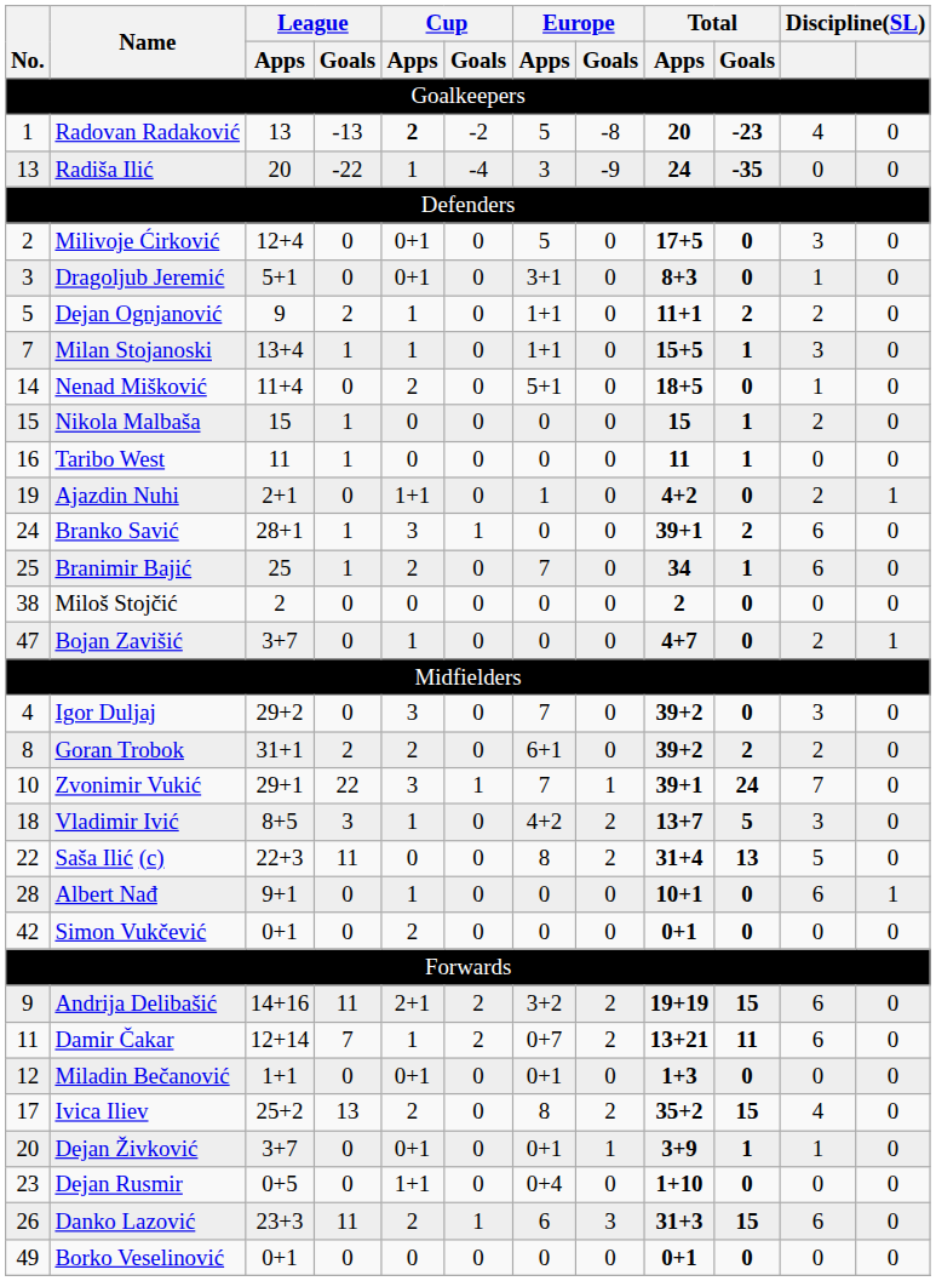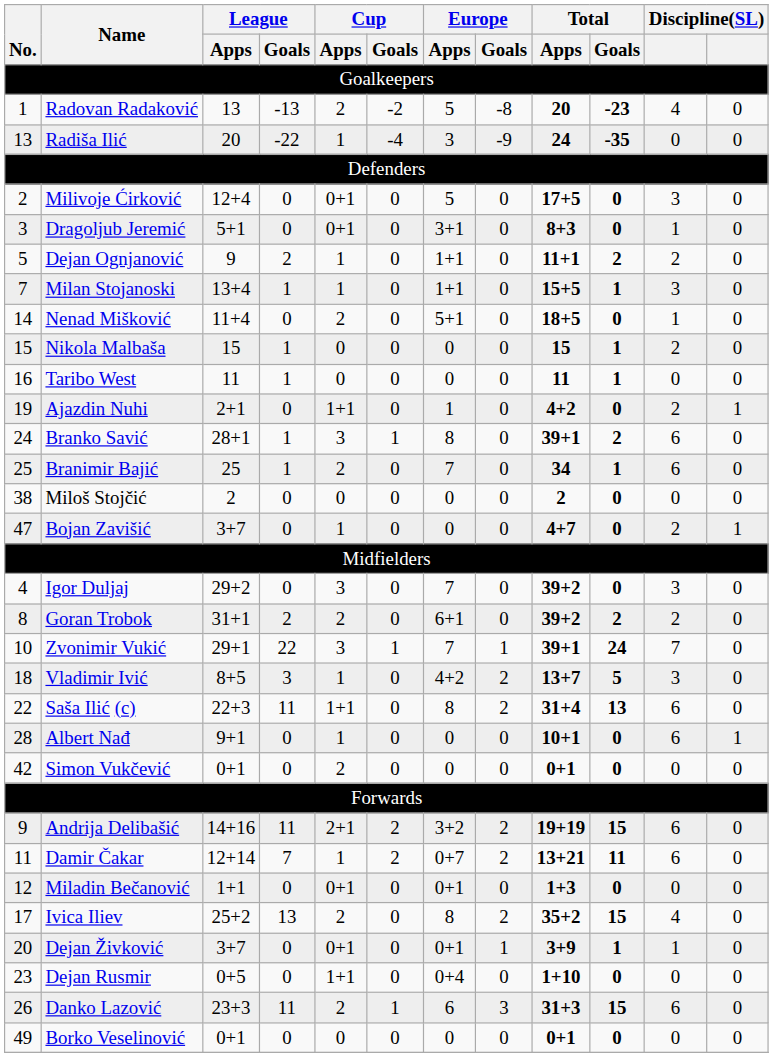 <table class="wikitable" style="text-align:center">
 <tr>
 <th rowspan="2" valign="bottom">No.</th>
 <th rowspan="2">Name</th>
 <th colspan="2" width="85"><a href='#'>League</a></th>
 <th colspan="2" width="85"><a href='#'>Cup</a></th>
 <th colspan="2" width="85"><a href='#'>Europe</a></th>
 <th colspan="2" width="85">Total</th>
 <th colspan="2" width="85">Discipline(<a href='#'>SL</a>)</th>
 </tr>
 <tr>
 <th>Apps</th>
 <th>Goals</th>
 <th>Apps</th>
 <th>Goals</th>
 <th>Apps</th>
 <th>Goals</th>
 <th>Apps</th>
 <th>Goals</th>
 <th></th>
 <th></th>
 </tr>
 <tr>
 <td style="background: black;color:white" align=center colspan="15">Goalkeepers</td>
 </tr>
 <tr>
 <td>1</td>
 <td align="left"> <a href='#'>Radovan Radaković</a></td>
 <td>13</td>
 <td>-13</td>
-<td><strong>2</strong></td>
+<td>2</td>
 <td>-2</td>
 <td>5</td>
 <td>-8</td>
 <td><strong>20</strong></td>
 <td><strong>-23</strong></td>
 <td>4</td>
 <td>0</td>
 </tr>
 <tr bgcolor=#EEEEEE>
 <td>13</td>
 <td align="left"> <a href='#'>Radiša Ilić</a></td>
 <td>20</td>
 <td>-22</td>
 <td>1</td>
 <td>-4</td>
 <td>3</td>
 <td>-9</td>
 <td><strong>24</strong></td>
 <td><strong>-35</strong></td>
 <td>0</td>
 <td>0</td>
 </tr>
 <tr>
 <td align=center colspan="15" style="background: black;color:white">Defenders</td>
 </tr>
 <tr>
 <td>2</td>
 <td align="left"> <a href='#'>Milivoje Ćirković</a></td>
 <td>12+4</td>
 <td>0</td>
 <td>0+1</td>
 <td>0</td>
 <td>5</td>
 <td>0</td>
 <td><strong>17+5</strong></td>
 <td><strong>0</strong></td>
 <td>3</td>
 <td>0</td>
 </tr>
 <tr bgcolor=#EEEEEE>
 <td>3</td>
 <td align="left"> <a href='#'>Dragoljub Jeremić</a></td>
 <td>5+1</td>
 <td>0</td>
 <td>0+1</td>
 <td>0</td>
 <td>3+1</td>
 <td>0</td>
 <td><strong>8+3</strong></td>
 <td><strong>0</strong></td>
 <td>1</td>
 <td>0</td>
 </tr>
 <tr>
 <td>5</td>
 <td align="left"> <a href='#'>Dejan Ognjanović</a></td>
 <td>9</td>
 <td>2</td>
 <td>1</td>
 <td>0</td>
 <td>1+1</td>
 <td>0</td>
 <td><strong>11+1</strong></td>
 <td><strong>2</strong></td>
 <td>2</td>
 <td>0</td>
 </tr>
 <tr bgcolor=#EEEEEE>
 <td>7</td>
 <td align="left"> <a href='#'>Milan Stojanoski</a></td>
 <td>13+4</td>
 <td>1</td>
 <td>1</td>
 <td>0</td>
 <td>1+1</td>
 <td>0</td>
 <td><strong>15+5</strong></td>
 <td><strong>1</strong></td>
 <td>3</td>
 <td>0</td>
 </tr>
 <tr>
 <td>14</td>
 <td align="left"> <a href='#'>Nenad Mišković</a></td>
 <td>11+4</td>
 <td>0</td>
 <td>2</td>
 <td>0</td>
 <td>5+1</td>
 <td>0</td>
 <td><strong>18+5</strong></td>
 <td><strong>0</strong></td>
 <td>1</td>
 <td>0</td>
 </tr>
 <tr bgcolor=#EEEEEE>
 <td>15</td>
 <td align="left"> <a href='#'>Nikola Malbaša</a></td>
 <td>15</td>
 <td>1</td>
 <td>0</td>
 <td>0</td>
 <td>0</td>
 <td>0</td>
 <td><strong>15</strong></td>
 <td><strong>1</strong></td>
 <td>2</td>
 <td>0</td>
 </tr>
 <tr>
 <td>16</td>
 <td align="left"> <a href='#'>Taribo West</a></td>
 <td>11</td>
 <td>1</td>
 <td>0</td>
 <td>0</td>
 <td>0</td>
 <td>0</td>
 <td><strong>11</strong></td>
 <td><strong>1</strong></td>
 <td>0</td>
 <td>0</td>
 </tr>
 <tr bgcolor=#EEEEEE>
 <td>19</td>
 <td align="left"> <a href='#'>Ajazdin Nuhi</a></td>
 <td>2+1</td>
 <td>0</td>
 <td>1+1</td>
 <td>0</td>
 <td>1</td>
 <td>0</td>
 <td><strong>4+2</strong></td>
 <td><strong>0</strong></td>
 <td>2</td>
 <td>1</td>
 </tr>
 <tr>
 <td>24</td>
 <td align="left"> <a href='#'>Branko Savić</a></td>
 <td>28+1</td>
 <td>1</td>
 <td>3</td>
 <td>1</td>
-<td>0</td>
+<td>8</td>
 <td>0</td>
 <td><strong>39+1</strong></td>
 <td><strong>2</strong></td>
 <td>6</td>
 <td>0</td>
 </tr>
 <tr bgcolor=#EEEEEE>
 <td>25</td>
 <td align="left"> <a href='#'>Branimir Bajić</a></td>
 <td>25</td>
 <td>1</td>
 <td>2</td>
 <td>0</td>
 <td>7</td>
 <td>0</td>
 <td><strong>34</strong></td>
 <td><strong>1</strong></td>
 <td>6</td>
 <td>0</td>
 </tr>
 <tr>
 <td>38</td>
 <td align="left"> Miloš Stojčić</td>
 <td>2</td>
 <td>0</td>
 <td>0</td>
 <td>0</td>
 <td>0</td>
 <td>0</td>
 <td><strong>2</strong></td>
 <td><strong>0</strong></td>
 <td>0</td>
 <td>0</td>
 </tr>
 <tr bgcolor=#EEEEEE>
 <td>47</td>
 <td align="left"> <a href='#'>Bojan Zavišić</a></td>
 <td>3+7</td>
 <td>0</td>
 <td>1</td>
 <td>0</td>
 <td>0</td>
 <td>0</td>
 <td><strong>4+7</strong></td>
 <td><strong>0</strong></td>
 <td>2</td>
 <td>1</td>
 </tr>
 <tr>
 <td align=center colspan="15" style="background: black;color:white">Midfielders</td>
 </tr>
 <tr>
 <td>4</td>
 <td align="left"> <a href='#'>Igor Duljaj</a></td>
 <td>29+2</td>
 <td>0</td>
 <td>3</td>
 <td>0</td>
 <td>7</td>
 <td>0</td>
 <td><strong>39+2</strong></td>
 <td><strong>0</strong></td>
 <td>3</td>
 <td>0</td>
 </tr>
 <tr bgcolor=#EEEEEE>
 <td>8</td>
 <td align="left"> <a href='#'>Goran Trobok</a></td>
 <td>31+1</td>
 <td>2</td>
 <td>2</td>
 <td>0</td>
 <td>6+1</td>
 <td>0</td>
 <td><strong>39+2</strong></td>
 <td><strong>2</strong></td>
 <td>2</td>
 <td>0</td>
 </tr>
 <tr>
 <td>10</td>
 <td align="left"> <a href='#'>Zvonimir Vukić</a></td>
 <td>29+1</td>
 <td>22</td>
 <td>3</td>
 <td>1</td>
 <td>7</td>
 <td>1</td>
 <td><strong>39+1</strong></td>
 <td><strong>24</strong></td>
 <td>7</td>
 <td>0</td>
 </tr>
 <tr bgcolor=#EEEEEE>
 <td>18</td>
 <td align="left"> <a href='#'>Vladimir Ivić</a></td>
 <td>8+5</td>
 <td>3</td>
 <td>1</td>
 <td>0</td>
 <td>4+2</td>
 <td>2</td>
 <td><strong>13+7</strong></td>
 <td><strong>5</strong></td>
 <td>3</td>
 <td>0</td>
 </tr>
 <tr>
 <td>22</td>
 <td align="left"> <a href='#'>Saša Ilić</a> <a href='#'>(c)</a></td>
 <td>22+3</td>
 <td>11</td>
-<td>0</td>
+<td>1+1</td>
 <td>0</td>
 <td>8</td>
 <td>2</td>
 <td><strong>31+4</strong></td>
 <td><strong>13</strong></td>
-<td>5</td>
+<td>6</td>
 <td>0</td>
 </tr>
 <tr bgcolor=#EEEEEE>
 <td>28</td>
 <td align="left"> <a href='#'>Albert Nađ</a></td>
 <td>9+1</td>
 <td>0</td>
 <td>1</td>
 <td>0</td>
 <td>0</td>
 <td>0</td>
 <td><strong>10+1</strong></td>
 <td><strong>0</strong></td>
 <td>6</td>
 <td>1</td>
 </tr>
 <tr>
 <td>42</td>
 <td align="left"> <a href='#'>Simon Vukčević</a></td>
 <td>0+1</td>
 <td>0</td>
 <td>2</td>
 <td>0</td>
 <td>0</td>
 <td>0</td>
 <td><strong>0+1</strong></td>
 <td><strong>0</strong></td>
 <td>0</td>
 <td>0</td>
 </tr>
 <tr>
 <td align=center colspan="15" style="background: black;color:white">Forwards</td>
 </tr>
 <tr bgcolor=#EEEEEE>
 <td>9</td>
 <td align="left"> <a href='#'>Andrija Delibašić</a></td>
 <td>14+16</td>
 <td>11</td>
 <td>2+1</td>
 <td>2</td>
 <td>3+2</td>
 <td>2</td>
 <td><strong>19+19</strong></td>
 <td><strong>15</strong></td>
 <td>6</td>
 <td>0</td>
 </tr>
 <tr>
 <td>11</td>
 <td align="left">  <a href='#'>Damir Čakar</a></td>
 <td>12+14</td>
 <td>7</td>
 <td>1</td>
 <td>2</td>
 <td>0+7</td>
 <td>2</td>
 <td><strong>13+21</strong></td>
 <td><strong>11</strong></td>
 <td>6</td>
 <td>0</td>
 </tr>
 <tr bgcolor=#EEEEEE>
 <td>12</td>
 <td align="left"> <a href='#'>Miladin Bečanović</a></td>
 <td>1+1</td>
 <td>0</td>
 <td>0+1</td>
 <td>0</td>
 <td>0+1</td>
 <td>0</td>
 <td><strong>1+3</strong></td>
 <td><strong>0</strong></td>
 <td>0</td>
 <td>0</td>
 </tr>
 <tr>
 <td>17</td>
 <td align="left">  <a href='#'>Ivica Iliev</a></td>
 <td>25+2</td>
 <td>13</td>
 <td>2</td>
 <td>0</td>
 <td>8</td>
 <td>2</td>
 <td><strong>35+2</strong></td>
 <td><strong>15</strong></td>
 <td>4</td>
 <td>0</td>
 </tr>
 <tr bgcolor=#EEEEEE>
 <td>20</td>
 <td align="left"> <a href='#'>Dejan Živković</a></td>
 <td>3+7</td>
 <td>0</td>
 <td>0+1</td>
 <td>0</td>
 <td>0+1</td>
 <td>1</td>
 <td><strong>3+9</strong></td>
 <td><strong>1</strong></td>
 <td>1</td>
 <td>0</td>
 </tr>
 <tr>
 <td>23</td>
 <td align="left">  <a href='#'>Dejan Rusmir</a></td>
 <td>0+5</td>
 <td>0</td>
 <td>1+1</td>
 <td>0</td>
 <td>0+4</td>
 <td>0</td>
 <td><strong>1+10</strong></td>
 <td><strong>0</strong></td>
 <td>0</td>
 <td>0</td>
 </tr>
 <tr bgcolor=#EEEEEE>
 <td>26</td>
 <td align="left"> <a href='#'>Danko Lazović</a></td>
 <td>23+3</td>
 <td>11</td>
 <td>2</td>
 <td>1</td>
 <td>6</td>
 <td>3</td>
 <td><strong>31+3</strong></td>
 <td><strong>15</strong></td>
 <td>6</td>
 <td>0</td>
 </tr>
 <tr>
 <td>49</td>
 <td align="left">  <a href='#'>Borko Veselinović</a></td>
 <td>0+1</td>
 <td>0</td>
 <td>0</td>
 <td>0</td>
 <td>0</td>
 <td>0</td>
 <td><strong>0+1</strong></td>
 <td><strong>0</strong></td>
 <td>0</td>
 <td>0</td>
 </tr>
 <tr>
 </tr>
 </table>
